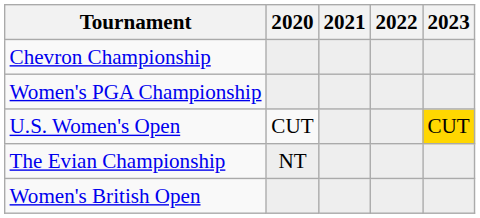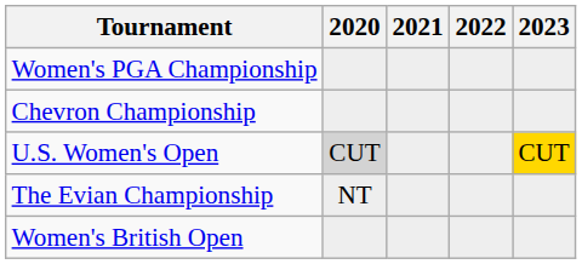 <table class="wikitable" style="font-size:95%;text-align:center;">
 <tr>
 <th>Tournament</th>
 <th>2020</th>
 <th>2021</th>
 <th>2022</th>
 <th>2023</th>
 </tr>
 <tr>
+<td align=left><a href='#'>Women's PGA Championship</a></td>
+<td style="background:#eeeeee;"></td>
+<td style="background:#eeeeee;"></td>
+<td style="background:#eeeeee;"></td>
+<td style="background:#eeeeee;"></td>
+</tr>
+<tr>
 <td align=left><a href='#'>Chevron Championship</a></td>
 <td style="background:#eeeeee;"></td>
 <td style="background:#eeeeee;"></td>
 <td style="background:#eeeeee;"></td>
 <td style="background:#eeeeee;"></td>
 </tr>
 <tr>
-<td align=left><a href='#'>Women's PGA Championship</a></td>
-<td style="background:#eeeeee;"></td>
-<td style="background:#eeeeee;"></td>
-<td style="background:#eeeeee;"></td>
-<td style="background:#eeeeee;"></td>
-</tr>
-<tr>
 <td align=left><a href='#'>U.S. Women's Open</a></td>
-<td>CUT</td>
+<td style="background: lightgrey;">CUT</td>
 <td style="background:#eeeeee;"></td>
 <td style="background:#eeeeee;"></td>
 <td style="background: gold;">CUT</td>
 </tr>
 <tr>
 <td align=left><a href='#'>The Evian Championship</a></td>
 <td style="background:#eeeeee;">NT</td>
 <td style="background:#eeeeee;"></td>
 <td style="background:#eeeeee;"></td>
 <td style="background:#eeeeee;"></td>
 </tr>
 <tr>
 <td align=left><a href='#'>Women's British Open</a></td>
 <td style="background:#eeeeee;"></td>
 <td style="background:#eeeeee;"></td>
 <td style="background:#eeeeee;"></td>
 <td style="background:#eeeeee;"></td>
 </tr>
 </table>
